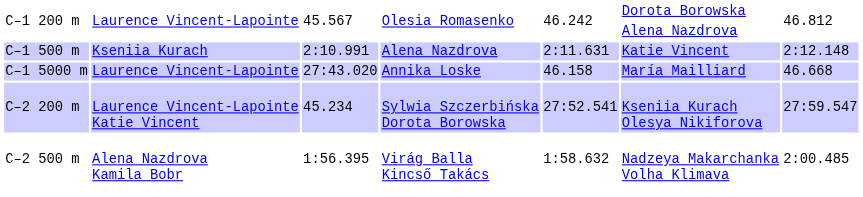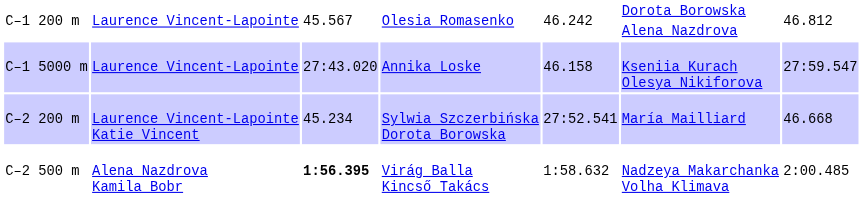 <table>
 <tr>
 <td rowspan=2>C–1 200 m<br></td>
 <td rowspan=2><a href='#'>Laurence Vincent-Lapointe</a><br></td>
 <td rowspan=2>45.567</td>
 <td rowspan=2><a href='#'>Olesia Romasenko</a><br></td>
 <td rowspan=2>46.242</td>
 <td><a href='#'>Dorota Borowska</a><br></td>
 <td rowspan=2>46.812</td>
 </tr>
 <tr>
 <td><a href='#'>Alena Nazdrova</a><br></td>
 </tr>
 <tr bgcolor=ccccff>
-<td>C–1 500 m<br></td>
-<td><a href='#'>Kseniia Kurach</a><br></td>
-<td>2:10.991</td>
-<td><a href='#'>Alena Nazdrova</a><br></td>
-<td>2:11.631</td>
-<td><a href='#'>Katie Vincent</a><br></td>
-<td>2:12.148</td>
-</tr>
-<tr bgcolor=ccccff>
 <td>C–1 5000 m<br></td>
 <td><a href='#'>Laurence Vincent-Lapointe</a><br></td>
 <td>27:43.020</td>
 <td><a href='#'>Annika Loske</a><br></td>
 <td>46.158</td>
-<td><a href='#'>María Mailliard</a><br></td>
-<td>46.668</td>
+<td><br><a href='#'>Kseniia Kurach</a><br><a href='#'>Olesya Nikiforova</a></td>
+<td>27:59.547</td>
 </tr>
 <tr bgcolor=ccccff>
 <td>C–2 200 m<br></td>
 <td><br><a href='#'>Laurence Vincent-Lapointe</a><br><a href='#'>Katie Vincent</a></td>
 <td>45.234</td>
 <td><br><a href='#'>Sylwia Szczerbińska</a><br><a href='#'>Dorota Borowska</a></td>
 <td>27:52.541</td>
-<td><br><a href='#'>Kseniia Kurach</a><br><a href='#'>Olesya Nikiforova</a></td>
-<td>27:59.547</td>
+<td><a href='#'>María Mailliard</a><br></td>
+<td>46.668</td>
 </tr>
 <tr>
 <td>C–2 500 m<br></td>
 <td><br><a href='#'>Alena Nazdrova</a><br><a href='#'>Kamila Bobr</a></td>
-<td>1:56.395</td>
+<td><strong>1:56.395</strong></td>
 <td><br><a href='#'>Virág Balla</a><br><a href='#'>Kincső Takács</a></td>
 <td>1:58.632</td>
 <td><br><a href='#'>Nadzeya Makarchanka</a><br><a href='#'>Volha Klimava</a></td>
 <td>2:00.485</td>
 </tr>
 </table>
